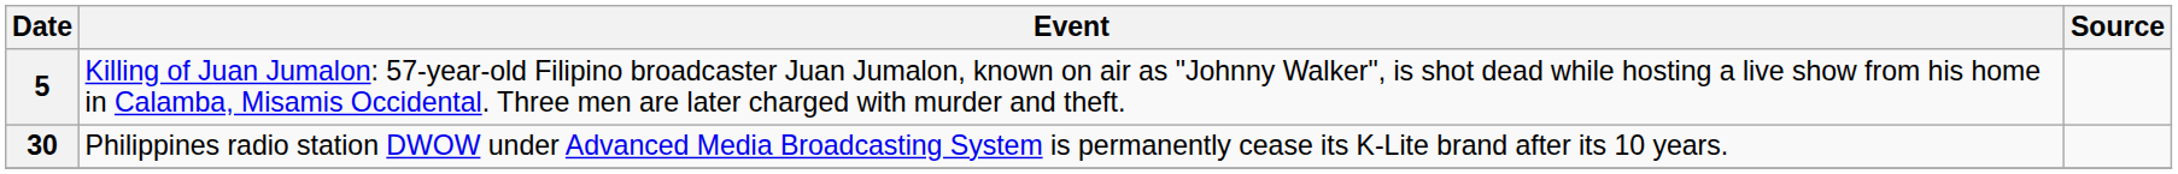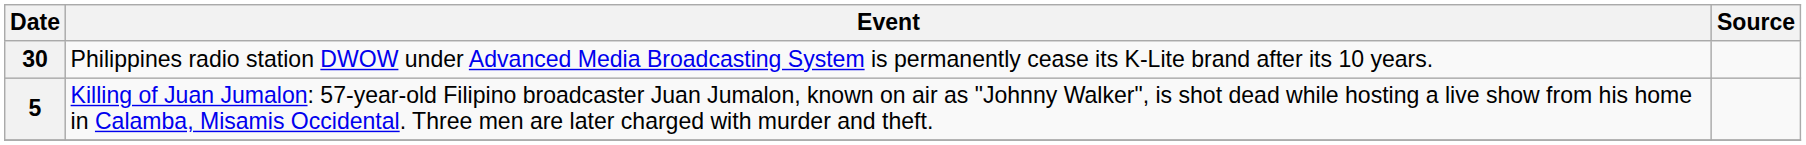 <table class=wikitable>
 <tr>
 <th>Date</th>
 <th>Event</th>
 <th>Source</th>
 </tr>
 <tr>
+<th>30</th>
+<td>Philippines radio station <a href='#'>DWOW</a> under <a href='#'>Advanced Media Broadcasting System</a> is permanently cease its K-Lite brand after its 10 years.</td>
+<td></td>
+</tr>
+<tr>
 <th>5</th>
 <td><a href='#'>Killing of Juan Jumalon</a>: 57-year-old Filipino broadcaster Juan Jumalon, known on air as "Johnny Walker", is shot dead while hosting a live show from his home in <a href='#'>Calamba, Misamis Occidental</a>. Three men are later charged with murder and theft.</td>
 <td></td>
 </tr>
 <tr>
-<th>30</th>
-<td>Philippines radio station <a href='#'>DWOW</a> under <a href='#'>Advanced Media Broadcasting System</a> is permanently cease its K-Lite brand after its 10 years.</td>
-<td></td>
-</tr>
-<tr>
 </tr>
 </table>
